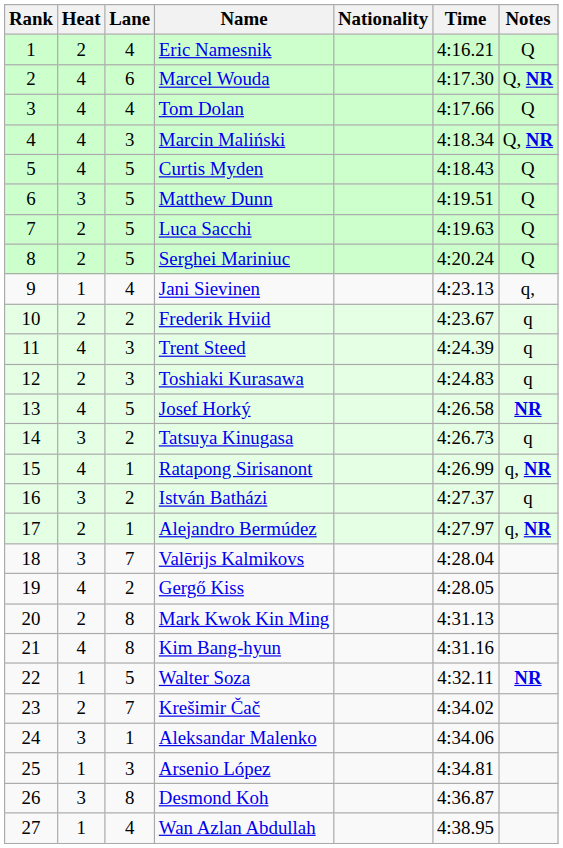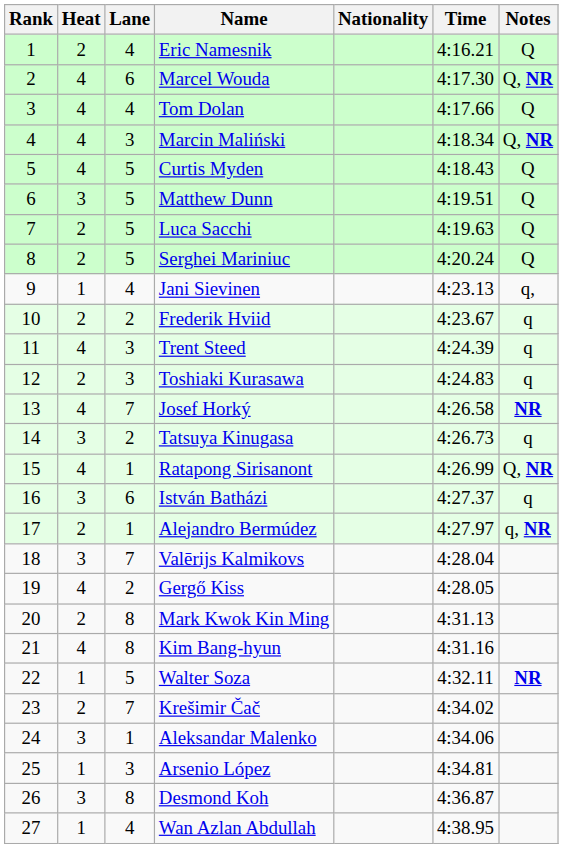 <table class="wikitable sortable" style="text-align:center">
 <tr>
 <th>Rank</th>
 <th>Heat</th>
 <th>Lane</th>
 <th>Name</th>
 <th>Nationality</th>
 <th>Time</th>
 <th>Notes</th>
 </tr>
 <tr bgcolor=#cfc>
 <td>1</td>
 <td>2</td>
 <td>4</td>
 <td align=left><a href='#'>Eric Namesnik</a></td>
 <td align=left></td>
 <td>4:16.21</td>
 <td>Q</td>
 </tr>
 <tr bgcolor=#cfc>
 <td>2</td>
 <td>4</td>
 <td>6</td>
 <td align=left><a href='#'>Marcel Wouda</a></td>
 <td align=left></td>
 <td>4:17.30</td>
 <td>Q, <strong><a href='#'>NR</a></strong></td>
 </tr>
 <tr bgcolor=#cfc>
 <td>3</td>
 <td>4</td>
 <td>4</td>
 <td align=left><a href='#'>Tom Dolan</a></td>
 <td align=left></td>
 <td>4:17.66</td>
 <td>Q</td>
 </tr>
 <tr bgcolor=#cfc>
 <td>4</td>
 <td>4</td>
 <td>3</td>
 <td align=left><a href='#'>Marcin Maliński</a></td>
 <td align=left></td>
 <td>4:18.34</td>
 <td>Q, <strong><a href='#'>NR</a></strong></td>
 </tr>
 <tr bgcolor=#cfc>
 <td>5</td>
 <td>4</td>
 <td>5</td>
 <td align=left><a href='#'>Curtis Myden</a></td>
 <td align=left></td>
 <td>4:18.43</td>
 <td>Q</td>
 </tr>
 <tr bgcolor=#cfc>
 <td>6</td>
 <td>3</td>
 <td>5</td>
 <td align=left><a href='#'>Matthew Dunn</a></td>
 <td align=left></td>
 <td>4:19.51</td>
 <td>Q</td>
 </tr>
 <tr bgcolor=#cfc>
 <td>7</td>
 <td>2</td>
 <td>5</td>
 <td align=left><a href='#'>Luca Sacchi</a></td>
 <td align=left></td>
 <td>4:19.63</td>
 <td>Q</td>
 </tr>
 <tr bgcolor=#cfc>
 <td>8</td>
 <td>2</td>
 <td>5</td>
 <td align=left><a href='#'>Serghei Mariniuc</a></td>
 <td align=left></td>
 <td>4:20.24</td>
 <td>Q</td>
 </tr>
 <tr>
 <td>9</td>
 <td>1</td>
 <td>4</td>
 <td align=left><a href='#'>Jani Sievinen</a></td>
 <td align=left></td>
 <td>4:23.13</td>
 <td>q, </td>
 </tr>
 <tr bgcolor=e5ffe5>
 <td>10</td>
 <td>2</td>
 <td>2</td>
 <td align=left><a href='#'>Frederik Hviid</a></td>
 <td align=left></td>
 <td>4:23.67</td>
 <td>q</td>
 </tr>
 <tr bgcolor=e5ffe5>
 <td>11</td>
 <td>4</td>
 <td>3</td>
 <td align=left><a href='#'>Trent Steed</a></td>
 <td align=left></td>
 <td>4:24.39</td>
 <td>q</td>
 </tr>
 <tr bgcolor=e5ffe5>
 <td>12</td>
 <td>2</td>
 <td>3</td>
 <td align=left><a href='#'>Toshiaki Kurasawa</a></td>
 <td align=left></td>
 <td>4:24.83</td>
 <td>q</td>
 </tr>
 <tr bgcolor=e5ffe5>
 <td>13</td>
 <td>4</td>
-<td>5</td>
+<td>7</td>
 <td align=left><a href='#'>Josef Horký</a></td>
 <td align=left></td>
 <td>4:26.58</td>
 <td><strong><a href='#'>NR</a></strong></td>
 </tr>
 <tr bgcolor=e5ffe5>
 <td>14</td>
 <td>3</td>
 <td>2</td>
 <td align=left><a href='#'>Tatsuya Kinugasa</a></td>
 <td align=left></td>
 <td>4:26.73</td>
 <td>q</td>
 </tr>
 <tr bgcolor=e5ffe5>
 <td>15</td>
 <td>4</td>
 <td>1</td>
 <td align=left><a href='#'>Ratapong Sirisanont</a></td>
 <td align=left></td>
 <td>4:26.99</td>
-<td>q, <strong><a href='#'>NR</a></strong></td>
+<td>Q, <strong><a href='#'>NR</a></strong></td>
 </tr>
 <tr bgcolor=e5ffe5>
 <td>16</td>
 <td>3</td>
-<td>2</td>
+<td>6</td>
 <td align=left><a href='#'>István Batházi</a></td>
 <td align=left></td>
 <td>4:27.37</td>
 <td>q</td>
 </tr>
 <tr bgcolor=e5ffe5>
 <td>17</td>
 <td>2</td>
 <td>1</td>
 <td align=left><a href='#'>Alejandro Bermúdez</a></td>
 <td align=left></td>
 <td>4:27.97</td>
 <td>q, <strong><a href='#'>NR</a></strong></td>
 </tr>
 <tr>
 <td>18</td>
 <td>3</td>
 <td>7</td>
 <td align=left><a href='#'>Valērijs Kalmikovs</a></td>
 <td align=left></td>
 <td>4:28.04</td>
 <td></td>
 </tr>
 <tr>
 <td>19</td>
 <td>4</td>
 <td>2</td>
 <td align=left><a href='#'>Gergő Kiss</a></td>
 <td align=left></td>
 <td>4:28.05</td>
 <td></td>
 </tr>
 <tr>
 <td>20</td>
 <td>2</td>
 <td>8</td>
 <td align=left><a href='#'>Mark Kwok Kin Ming</a></td>
 <td align=left></td>
 <td>4:31.13</td>
 <td></td>
 </tr>
 <tr>
 <td>21</td>
 <td>4</td>
 <td>8</td>
 <td align=left><a href='#'>Kim Bang-hyun</a></td>
 <td align=left></td>
 <td>4:31.16</td>
 <td></td>
 </tr>
 <tr>
 <td>22</td>
 <td>1</td>
 <td>5</td>
 <td align=left><a href='#'>Walter Soza</a></td>
 <td align=left></td>
 <td>4:32.11</td>
 <td><strong><a href='#'>NR</a></strong></td>
 </tr>
 <tr>
 <td>23</td>
 <td>2</td>
 <td>7</td>
 <td align=left><a href='#'>Krešimir Čač</a></td>
 <td align=left></td>
 <td>4:34.02</td>
 <td></td>
 </tr>
 <tr>
 <td>24</td>
 <td>3</td>
 <td>1</td>
 <td align=left><a href='#'>Aleksandar Malenko</a></td>
 <td align=left></td>
 <td>4:34.06</td>
 <td></td>
 </tr>
 <tr>
 <td>25</td>
 <td>1</td>
 <td>3</td>
 <td align=left><a href='#'>Arsenio López</a></td>
 <td align=left></td>
 <td>4:34.81</td>
 <td></td>
 </tr>
 <tr>
 <td>26</td>
 <td>3</td>
 <td>8</td>
 <td align=left><a href='#'>Desmond Koh</a></td>
 <td align=left></td>
 <td>4:36.87</td>
 <td></td>
 </tr>
 <tr>
 <td>27</td>
 <td>1</td>
 <td>4</td>
 <td align=left><a href='#'>Wan Azlan Abdullah</a></td>
 <td align=left></td>
 <td>4:38.95</td>
 <td></td>
 </tr>
 </table>
